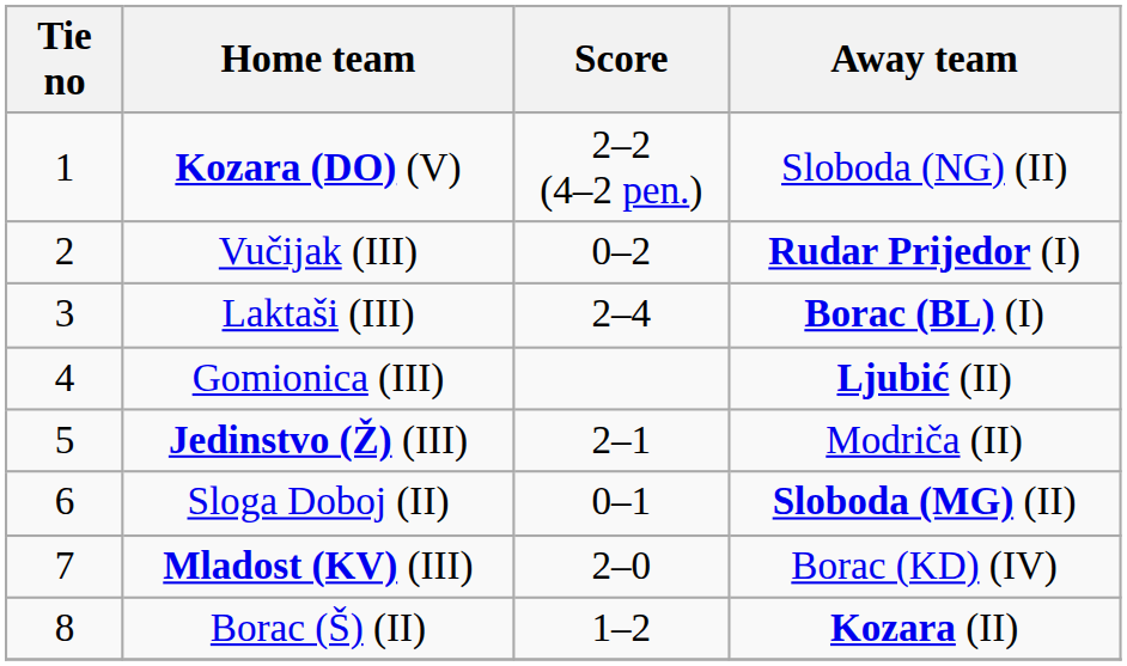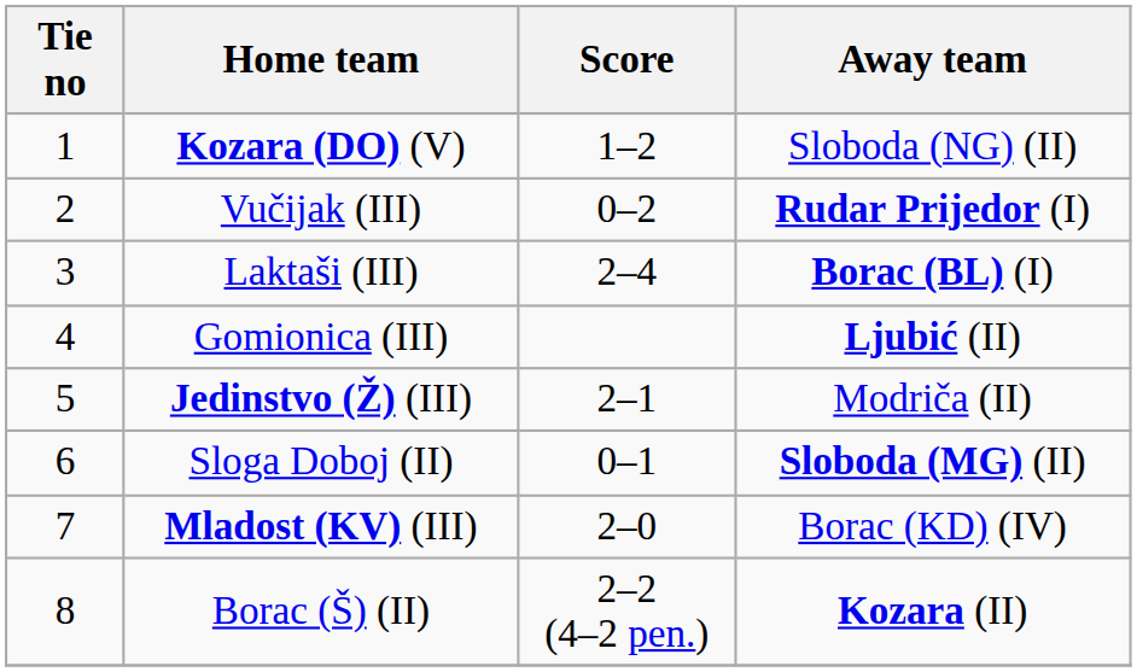 <table class="wikitable" style="text-align: center">
 <tr>
 <th width=40>Tie no</th>
 <th width=150>Home team</th>
 <th width=80>Score</th>
 <th width=150>Away team</th>
 </tr>
 <tr>
 <td>1</td>
 <td><strong><a href='#'>Kozara (DO)</a></strong> (V)</td>
-<td>2–2<br>(4–2 <a href='#'>pen.</a>)</td>
+<td>1–2</td>
 <td><a href='#'>Sloboda (NG)</a> (II)</td>
 </tr>
 <tr>
 <td>2</td>
 <td><a href='#'>Vučijak</a> (III)</td>
 <td>0–2</td>
 <td><strong><a href='#'>Rudar Prijedor</a></strong> (I)</td>
 </tr>
 <tr>
 <td>3</td>
 <td><a href='#'>Laktaši</a> (III)</td>
 <td>2–4</td>
 <td><strong><a href='#'>Borac (BL)</a></strong> (I)</td>
 </tr>
 <tr>
 <td>4</td>
 <td><a href='#'>Gomionica</a> (III)</td>
 <td></td>
 <td><strong><a href='#'>Ljubić</a></strong> (II)</td>
 </tr>
 <tr>
 <td>5</td>
 <td><strong><a href='#'>Jedinstvo (Ž)</a></strong> (III)</td>
 <td>2–1</td>
 <td><a href='#'>Modriča</a> (II)</td>
 </tr>
 <tr>
 <td>6</td>
 <td><a href='#'>Sloga Doboj</a> (II)</td>
 <td>0–1</td>
 <td><strong><a href='#'>Sloboda (MG)</a></strong> (II)</td>
 </tr>
 <tr>
 <td>7</td>
 <td><strong><a href='#'>Mladost (KV)</a></strong> (III)</td>
 <td>2–0</td>
 <td><a href='#'>Borac (KD)</a> (IV)</td>
 </tr>
 <tr>
 <td>8</td>
 <td><a href='#'>Borac (Š)</a> (II)</td>
-<td>1–2</td>
+<td>2–2<br>(4–2 <a href='#'>pen.</a>)</td>
 <td><strong><a href='#'>Kozara</a></strong> (II)</td>
 </tr>
 <tr>
 </tr>
 </table>
